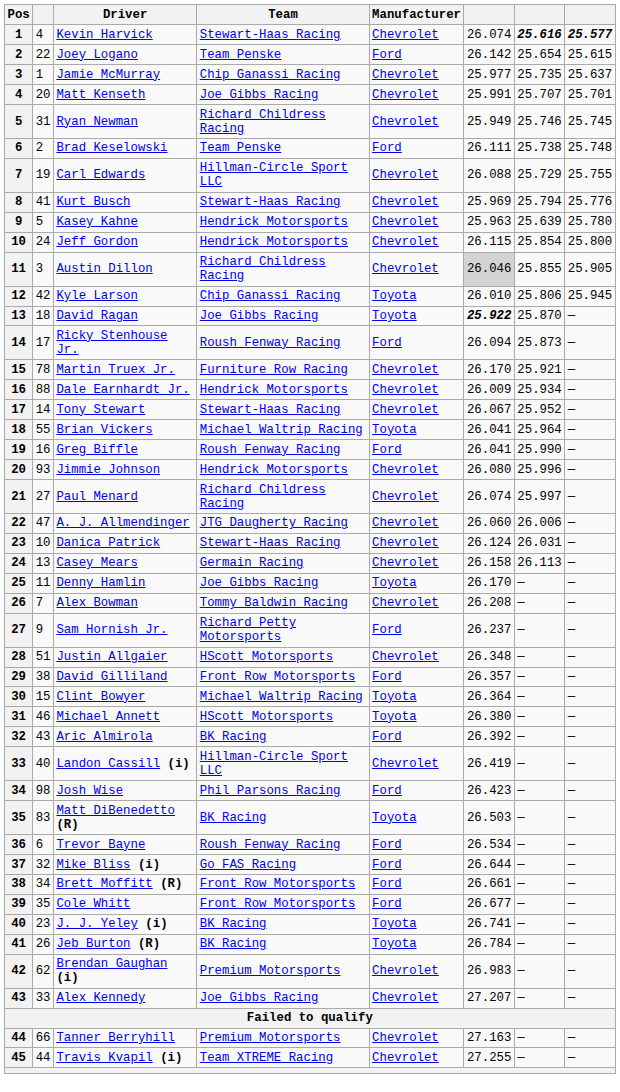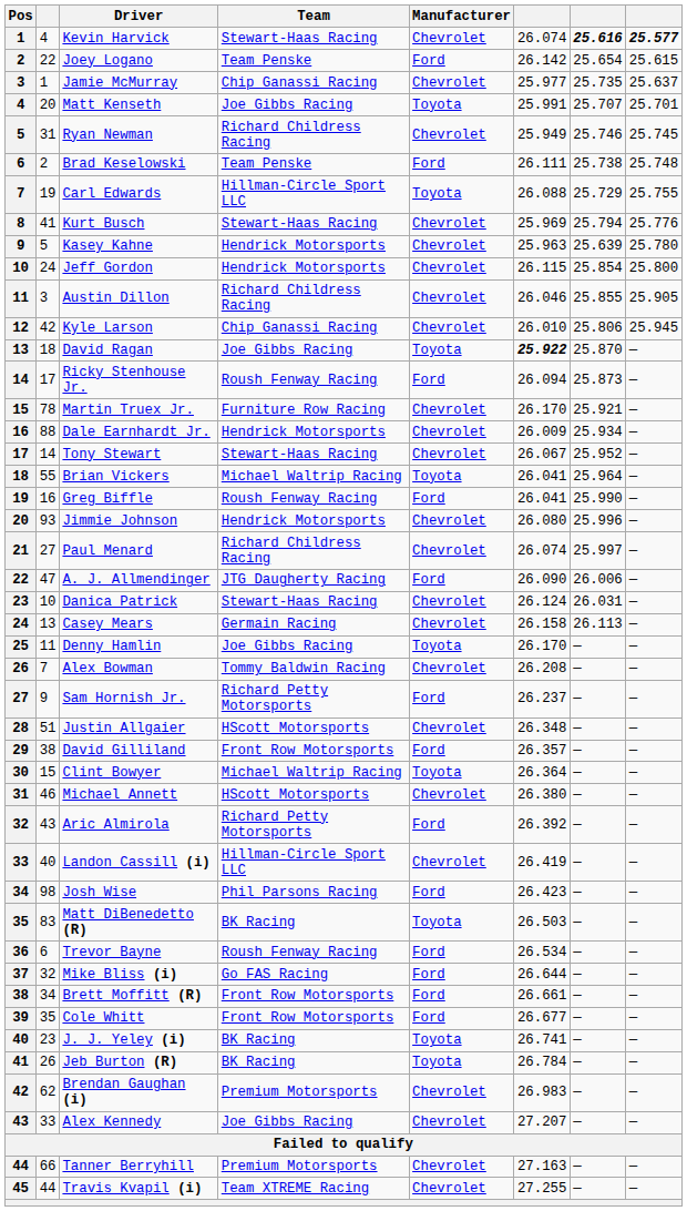 <table class="wikitable" style="font-size:95%">
 <tr>
 <th>Pos</th>
 <th></th>
 <th>Driver</th>
 <th>Team</th>
 <th>Manufacturer</th>
 <th></th>
 <th></th>
 <th></th>
 </tr>
 <tr>
 <th>1</th>
 <td>4</td>
 <td><a href='#'>Kevin Harvick</a></td>
 <td><a href='#'>Stewart-Haas Racing</a></td>
 <td><a href='#'>Chevrolet</a></td>
 <td>26.074</td>
 <td><strong><em>25.616</em></strong></td>
 <td><strong><em>25.577</em></strong></td>
 </tr>
 <tr>
 <th>2</th>
 <td>22</td>
 <td><a href='#'>Joey Logano</a></td>
 <td><a href='#'>Team Penske</a></td>
 <td><a href='#'>Ford</a></td>
 <td>26.142</td>
 <td>25.654</td>
 <td>25.615</td>
 </tr>
 <tr>
 <th>3</th>
 <td>1</td>
 <td><a href='#'>Jamie McMurray</a></td>
 <td><a href='#'>Chip Ganassi Racing</a></td>
 <td><a href='#'>Chevrolet</a></td>
 <td>25.977</td>
 <td>25.735</td>
 <td>25.637</td>
 </tr>
 <tr>
 <th>4</th>
 <td>20</td>
 <td><a href='#'>Matt Kenseth</a></td>
 <td><a href='#'>Joe Gibbs Racing</a></td>
-<td><a href='#'>Chevrolet</a></td>
+<td><a href='#'>Toyota</a></td>
 <td>25.991</td>
 <td>25.707</td>
 <td>25.701</td>
 </tr>
 <tr>
 <th>5</th>
 <td>31</td>
 <td><a href='#'>Ryan Newman</a></td>
 <td><a href='#'>Richard Childress Racing</a></td>
 <td><a href='#'>Chevrolet</a></td>
 <td>25.949</td>
 <td>25.746</td>
 <td>25.745</td>
 </tr>
 <tr>
 <th>6</th>
 <td>2</td>
 <td><a href='#'>Brad Keselowski</a></td>
 <td><a href='#'>Team Penske</a></td>
 <td><a href='#'>Ford</a></td>
 <td>26.111</td>
 <td>25.738</td>
 <td>25.748</td>
 </tr>
 <tr>
 <th>7</th>
 <td>19</td>
 <td><a href='#'>Carl Edwards</a></td>
 <td><a href='#'>Hillman-Circle Sport LLC</a></td>
-<td><a href='#'>Chevrolet</a></td>
+<td><a href='#'>Toyota</a></td>
 <td>26.088</td>
 <td>25.729</td>
 <td>25.755</td>
 </tr>
 <tr>
 <th>8</th>
 <td>41</td>
 <td><a href='#'>Kurt Busch</a></td>
 <td><a href='#'>Stewart-Haas Racing</a></td>
 <td><a href='#'>Chevrolet</a></td>
 <td>25.969</td>
 <td>25.794</td>
 <td>25.776</td>
 </tr>
 <tr>
 <th>9</th>
 <td>5</td>
 <td><a href='#'>Kasey Kahne</a></td>
 <td><a href='#'>Hendrick Motorsports</a></td>
 <td><a href='#'>Chevrolet</a></td>
 <td>25.963</td>
 <td>25.639</td>
 <td>25.780</td>
 </tr>
 <tr>
 <th>10</th>
 <td>24</td>
 <td><a href='#'>Jeff Gordon</a></td>
 <td><a href='#'>Hendrick Motorsports</a></td>
 <td><a href='#'>Chevrolet</a></td>
 <td>26.115</td>
 <td>25.854</td>
 <td>25.800</td>
 </tr>
 <tr>
 <th>11</th>
 <td>3</td>
 <td><a href='#'>Austin Dillon</a></td>
 <td><a href='#'>Richard Childress Racing</a></td>
 <td><a href='#'>Chevrolet</a></td>
-<td style="background: lightgrey;">26.046</td>
+<td>26.046</td>
 <td>25.855</td>
 <td>25.905</td>
 </tr>
 <tr>
 <th>12</th>
 <td>42</td>
 <td><a href='#'>Kyle Larson</a></td>
 <td><a href='#'>Chip Ganassi Racing</a></td>
-<td><a href='#'>Toyota</a></td>
+<td><a href='#'>Chevrolet</a></td>
 <td>26.010</td>
 <td>25.806</td>
 <td>25.945</td>
 </tr>
 <tr>
 <th>13</th>
 <td>18</td>
 <td><a href='#'>David Ragan</a></td>
 <td><a href='#'>Joe Gibbs Racing</a></td>
 <td><a href='#'>Toyota</a></td>
 <td><strong><em>25.922</em></strong></td>
 <td>25.870</td>
 <td>—</td>
 </tr>
 <tr>
 <th>14</th>
 <td>17</td>
 <td><a href='#'>Ricky Stenhouse Jr.</a></td>
 <td><a href='#'>Roush Fenway Racing</a></td>
 <td><a href='#'>Ford</a></td>
 <td>26.094</td>
 <td>25.873</td>
 <td>—</td>
 </tr>
 <tr>
 <th>15</th>
 <td>78</td>
 <td><a href='#'>Martin Truex Jr.</a></td>
 <td><a href='#'>Furniture Row Racing</a></td>
 <td><a href='#'>Chevrolet</a></td>
 <td>26.170</td>
 <td>25.921</td>
 <td>—</td>
 </tr>
 <tr>
 <th>16</th>
 <td>88</td>
 <td><a href='#'>Dale Earnhardt Jr.</a></td>
 <td><a href='#'>Hendrick Motorsports</a></td>
 <td><a href='#'>Chevrolet</a></td>
 <td>26.009</td>
 <td>25.934</td>
 <td>—</td>
 </tr>
 <tr>
 <th>17</th>
 <td>14</td>
 <td><a href='#'>Tony Stewart</a></td>
 <td><a href='#'>Stewart-Haas Racing</a></td>
 <td><a href='#'>Chevrolet</a></td>
 <td>26.067</td>
 <td>25.952</td>
 <td>—</td>
 </tr>
 <tr>
 <th>18</th>
 <td>55</td>
 <td><a href='#'>Brian Vickers</a></td>
 <td><a href='#'>Michael Waltrip Racing</a></td>
 <td><a href='#'>Toyota</a></td>
 <td>26.041</td>
 <td>25.964</td>
 <td>—</td>
 </tr>
 <tr>
 <th>19</th>
 <td>16</td>
 <td><a href='#'>Greg Biffle</a></td>
 <td><a href='#'>Roush Fenway Racing</a></td>
 <td><a href='#'>Ford</a></td>
 <td>26.041</td>
 <td>25.990</td>
 <td>—</td>
 </tr>
 <tr>
 <th>20</th>
 <td>93</td>
 <td><a href='#'>Jimmie Johnson</a></td>
 <td><a href='#'>Hendrick Motorsports</a></td>
 <td><a href='#'>Chevrolet</a></td>
 <td>26.080</td>
 <td>25.996</td>
 <td>—</td>
 </tr>
 <tr>
 <th>21</th>
 <td>27</td>
 <td><a href='#'>Paul Menard</a></td>
 <td><a href='#'>Richard Childress Racing</a></td>
 <td><a href='#'>Chevrolet</a></td>
 <td>26.074</td>
 <td>25.997</td>
 <td>—</td>
 </tr>
 <tr>
 <th>22</th>
 <td>47</td>
 <td><a href='#'>A. J. Allmendinger</a></td>
 <td><a href='#'>JTG Daugherty Racing</a></td>
-<td><a href='#'>Chevrolet</a></td>
-<td>26.060</td>
+<td><a href='#'>Ford</a></td>
+<td>26.090</td>
 <td>26.006</td>
 <td>—</td>
 </tr>
 <tr>
 <th>23</th>
 <td>10</td>
 <td><a href='#'>Danica Patrick</a></td>
 <td><a href='#'>Stewart-Haas Racing</a></td>
 <td><a href='#'>Chevrolet</a></td>
 <td>26.124</td>
 <td>26.031</td>
 <td>—</td>
 </tr>
 <tr>
 <th>24</th>
 <td>13</td>
 <td><a href='#'>Casey Mears</a></td>
 <td><a href='#'>Germain Racing</a></td>
 <td><a href='#'>Chevrolet</a></td>
 <td>26.158</td>
 <td>26.113</td>
 <td>—</td>
 </tr>
 <tr>
 <th>25</th>
 <td>11</td>
 <td><a href='#'>Denny Hamlin</a></td>
 <td><a href='#'>Joe Gibbs Racing</a></td>
 <td><a href='#'>Toyota</a></td>
 <td>26.170</td>
 <td>—</td>
 <td>—</td>
 </tr>
 <tr>
 <th>26</th>
 <td>7</td>
 <td><a href='#'>Alex Bowman</a></td>
 <td><a href='#'>Tommy Baldwin Racing</a></td>
 <td><a href='#'>Chevrolet</a></td>
 <td>26.208</td>
 <td>—</td>
 <td>—</td>
 </tr>
 <tr>
 <th>27</th>
 <td>9</td>
 <td><a href='#'>Sam Hornish Jr.</a></td>
 <td><a href='#'>Richard Petty Motorsports</a></td>
 <td><a href='#'>Ford</a></td>
 <td>26.237</td>
 <td>—</td>
 <td>—</td>
 </tr>
 <tr>
 <th>28</th>
 <td>51</td>
 <td><a href='#'>Justin Allgaier</a></td>
 <td><a href='#'>HScott Motorsports</a></td>
 <td><a href='#'>Chevrolet</a></td>
 <td>26.348</td>
 <td>—</td>
 <td>—</td>
 </tr>
 <tr>
 <th>29</th>
 <td>38</td>
 <td><a href='#'>David Gilliland</a></td>
 <td><a href='#'>Front Row Motorsports</a></td>
 <td><a href='#'>Ford</a></td>
 <td>26.357</td>
 <td>—</td>
 <td>—</td>
 </tr>
 <tr>
 <th>30</th>
 <td>15</td>
 <td><a href='#'>Clint Bowyer</a></td>
 <td><a href='#'>Michael Waltrip Racing</a></td>
 <td><a href='#'>Toyota</a></td>
 <td>26.364</td>
 <td>—</td>
 <td>—</td>
 </tr>
 <tr>
 <th>31</th>
 <td>46</td>
 <td><a href='#'>Michael Annett</a></td>
 <td><a href='#'>HScott Motorsports</a></td>
-<td><a href='#'>Toyota</a></td>
+<td><a href='#'>Chevrolet</a></td>
 <td>26.380</td>
 <td>—</td>
 <td>—</td>
 </tr>
 <tr>
 <th>32</th>
 <td>43</td>
 <td><a href='#'>Aric Almirola</a></td>
-<td><a href='#'>BK Racing</a></td>
+<td><a href='#'>Richard Petty Motorsports</a></td>
 <td><a href='#'>Ford</a></td>
 <td>26.392</td>
 <td>—</td>
 <td>—</td>
 </tr>
 <tr>
 <th>33</th>
 <td>40</td>
 <td><a href='#'>Landon Cassill</a> <strong>(i)</strong></td>
 <td><a href='#'>Hillman-Circle Sport LLC</a></td>
 <td><a href='#'>Chevrolet</a></td>
 <td>26.419</td>
 <td>—</td>
 <td>—</td>
 </tr>
 <tr>
 <th>34</th>
 <td>98</td>
 <td><a href='#'>Josh Wise</a></td>
 <td><a href='#'>Phil Parsons Racing</a></td>
 <td><a href='#'>Ford</a></td>
 <td>26.423</td>
 <td>—</td>
 <td>—</td>
 </tr>
 <tr>
 <th>35</th>
 <td>83</td>
 <td><a href='#'>Matt DiBenedetto</a> <strong>(R)</strong></td>
 <td><a href='#'>BK Racing</a></td>
 <td><a href='#'>Toyota</a></td>
 <td>26.503</td>
 <td>—</td>
 <td>—</td>
 </tr>
 <tr>
 <th>36</th>
 <td>6</td>
 <td><a href='#'>Trevor Bayne</a></td>
 <td><a href='#'>Roush Fenway Racing</a></td>
 <td><a href='#'>Ford</a></td>
 <td>26.534</td>
 <td>—</td>
 <td>—</td>
 </tr>
 <tr>
 <th>37</th>
 <td>32</td>
 <td><a href='#'>Mike Bliss</a> <strong>(i)</strong></td>
 <td><a href='#'>Go FAS Racing</a></td>
 <td><a href='#'>Ford</a></td>
 <td>26.644</td>
 <td>—</td>
 <td>—</td>
 </tr>
 <tr>
 <th>38</th>
 <td>34</td>
 <td><a href='#'>Brett Moffitt</a> <strong>(R)</strong></td>
 <td><a href='#'>Front Row Motorsports</a></td>
 <td><a href='#'>Ford</a></td>
 <td>26.661</td>
 <td>—</td>
 <td>—</td>
 </tr>
 <tr>
 <th>39</th>
 <td>35</td>
 <td><a href='#'>Cole Whitt</a></td>
 <td><a href='#'>Front Row Motorsports</a></td>
 <td><a href='#'>Ford</a></td>
 <td>26.677</td>
 <td>—</td>
 <td>—</td>
 </tr>
 <tr>
 <th>40</th>
 <td>23</td>
 <td><a href='#'>J. J. Yeley</a> <strong>(i)</strong></td>
 <td><a href='#'>BK Racing</a></td>
 <td><a href='#'>Toyota</a></td>
 <td>26.741</td>
 <td>—</td>
 <td>—</td>
 </tr>
 <tr>
 <th>41</th>
 <td>26</td>
 <td><a href='#'>Jeb Burton</a> <strong>(R)</strong></td>
 <td><a href='#'>BK Racing</a></td>
 <td><a href='#'>Toyota</a></td>
 <td>26.784</td>
 <td>—</td>
 <td>—</td>
 </tr>
 <tr>
 <th>42</th>
 <td>62</td>
 <td><a href='#'>Brendan Gaughan</a> <strong>(i)</strong></td>
 <td><a href='#'>Premium Motorsports</a></td>
 <td><a href='#'>Chevrolet</a></td>
 <td>26.983</td>
 <td>—</td>
 <td>—</td>
 </tr>
 <tr>
 <th>43</th>
 <td>33</td>
 <td><a href='#'>Alex Kennedy</a></td>
 <td><a href='#'>Joe Gibbs Racing</a></td>
 <td><a href='#'>Chevrolet</a></td>
 <td>27.207</td>
 <td>—</td>
 <td>—</td>
 </tr>
 <tr>
 <th colspan="8">Failed to qualify</th>
 </tr>
 <tr>
 <th>44</th>
 <td>66</td>
 <td><a href='#'>Tanner Berryhill</a></td>
 <td><a href='#'>Premium Motorsports</a></td>
 <td><a href='#'>Chevrolet</a></td>
 <td>27.163</td>
 <td>—</td>
 <td>—</td>
 </tr>
 <tr>
 <th>45</th>
 <td>44</td>
 <td><a href='#'>Travis Kvapil</a> <strong>(i)</strong></td>
 <td><a href='#'>Team XTREME Racing</a></td>
 <td><a href='#'>Chevrolet</a></td>
 <td>27.255</td>
 <td>—</td>
 <td>—</td>
 </tr>
 <tr>
 <th colspan="8"></th>
 </tr>
 </table>
